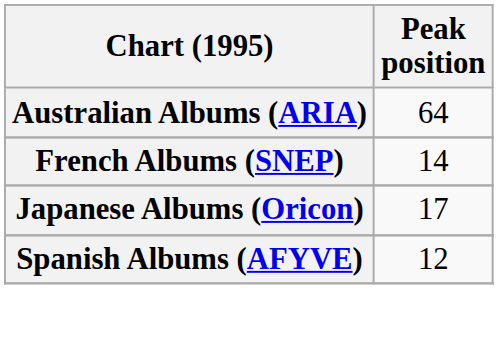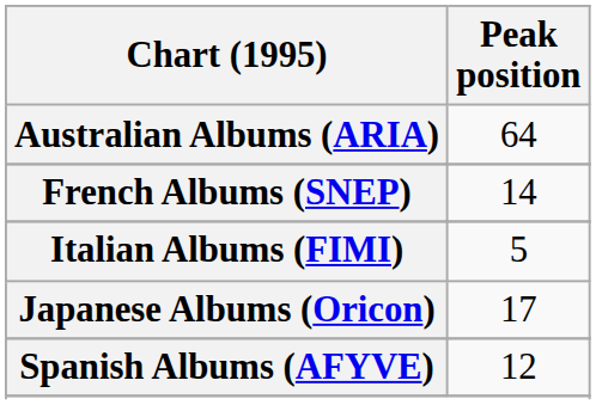 <table class="wikitable sortable plainrowheaders">
 <tr>
 <th>Chart (1995)</th>
 <th>Peak<br>position</th>
 </tr>
 <tr>
 <th scope="row">Australian Albums (<a href='#'>ARIA</a>)</th>
 <td align="center">64</td>
 </tr>
 <tr>
 </tr>
 <tr>
 </tr>
 <tr>
 </tr>
 <tr>
 </tr>
 <tr>
 </tr>
 <tr>
 <th scope="row">French Albums (<a href='#'>SNEP</a>)</th>
 <td align="center">14</td>
 </tr>
 <tr>
 </tr>
 <tr>
 </tr>
 <tr>
+<th scope="row">Italian Albums (<a href='#'>FIMI</a>)</th>
+<td style="text-align:center;">5</td>
+</tr>
+<tr>
 <th scope="row">Japanese Albums (<a href='#'>Oricon</a>)</th>
 <td align="center">17</td>
 </tr>
 <tr>
 </tr>
 <tr>
 </tr>
 <tr>
 <th scope="row">Spanish Albums (<a href='#'>AFYVE</a>)</th>
 <td align="center">12</td>
 </tr>
 <tr>
 </tr>
 <tr>
 </tr>
 <tr>
 </tr>
 <tr>
 </tr>
 <tr>
 </tr>
 </table>
